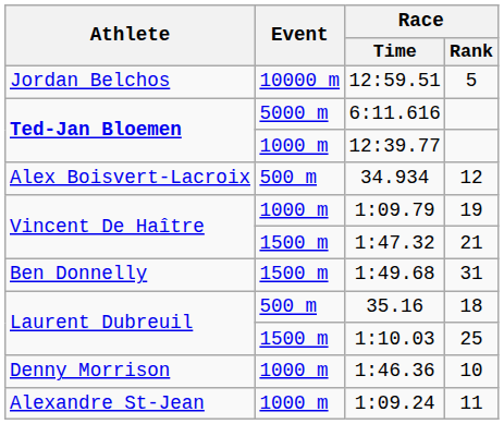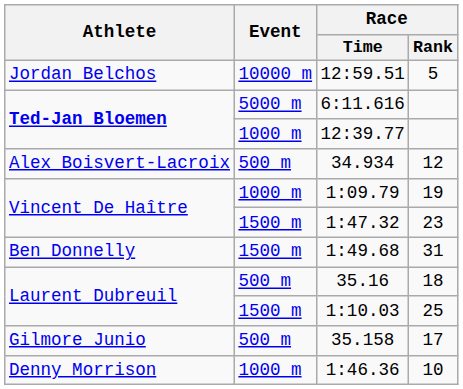 <table class="wikitable" style="font-size:90%">
 <tr>
 <th rowspan=2>Athlete</th>
 <th rowspan=2>Event</th>
 <th colspan="2">Race</th>
 </tr>
 <tr style="font-size:95%">
 <th>Time</th>
 <th>Rank</th>
 </tr>
 <tr align=center>
 <td align=left><a href='#'>Jordan Belchos</a></td>
 <td align=left><a href='#'>10000 m</a></td>
 <td>12:59.51</td>
 <td>5</td>
 </tr>
 <tr align=center>
 <td align=left rowspan=2><strong><a href='#'>Ted-Jan Bloemen</a></strong></td>
 <td align=left><a href='#'>5000 m</a></td>
 <td>6:11.616</td>
 <td></td>
 </tr>
 <tr align=center>
 <td align=left><a href='#'>1000 m</a></td>
 <td>12:39.77</td>
 <td></td>
 </tr>
 <tr align=center>
 <td align=left><a href='#'>Alex Boisvert-Lacroix</a></td>
 <td align=left><a href='#'>500 m</a></td>
 <td>34.934</td>
 <td>12</td>
 </tr>
 <tr align=center>
 <td align=left rowspan=2><a href='#'>Vincent De Haître</a></td>
 <td align=left><a href='#'>1000 m</a></td>
 <td>1:09.79</td>
 <td>19</td>
 </tr>
 <tr align=center>
 <td align=left><a href='#'>1500 m</a></td>
 <td>1:47.32</td>
-<td>21</td>
+<td>23</td>
 </tr>
 <tr align=center>
 <td align=left><a href='#'>Ben Donnelly</a></td>
 <td align=left><a href='#'>1500 m</a></td>
 <td>1:49.68</td>
 <td>31</td>
 </tr>
 <tr align=center>
 <td align=left rowspan=2><a href='#'>Laurent Dubreuil</a></td>
 <td align=left><a href='#'>500 m</a></td>
 <td>35.16</td>
 <td>18</td>
 </tr>
 <tr align=center>
 <td align=left><a href='#'>1500 m</a></td>
 <td>1:10.03</td>
 <td>25</td>
 </tr>
 <tr align=center>
+<td align=left><a href='#'>Gilmore Junio</a></td>
+<td align=left><a href='#'>500 m</a></td>
+<td>35.158</td>
+<td>17</td>
+</tr>
+<tr align=center>
 <td align=left><a href='#'>Denny Morrison</a></td>
 <td align=left><a href='#'>1000 m</a></td>
 <td>1:46.36</td>
 <td>10</td>
 </tr>
-<tr align=center>
-<td align=left><a href='#'>Alexandre St-Jean</a></td>
-<td align=left><a href='#'>1000 m</a></td>
-<td>1:09.24</td>
-<td>11</td>
-</tr>
 </table>
